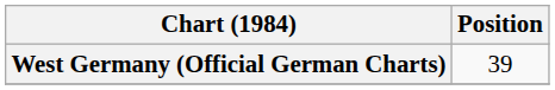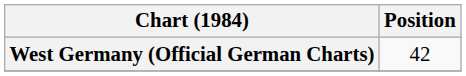 <table class="wikitable sortable plainrowheaders" style="text-align:center">
 <tr>
 <th scope="col">Chart (1984)</th>
 <th scope="col">Position</th>
 </tr>
 <tr>
 <th scope="row">West Germany (Official German Charts)</th>
-<td>39</td>
+<td>42</td>
 </tr>
 <tr>
 </tr>
 </table>
